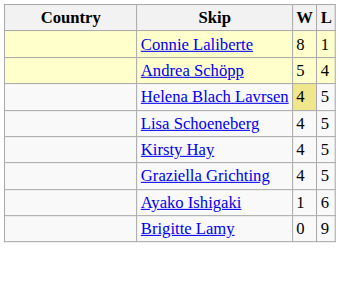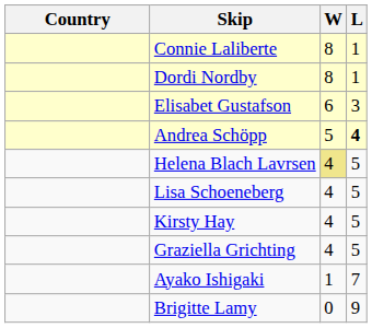 <table class="wikitable">
 <tr>
 <th bgcolor="#efefef" width="120">Country</th>
 <th bgcolor="#efefef">Skip</th>
 <th bgcolor="#efefef">W</th>
 <th bgcolor="#efefef">L</th>
 </tr>
 <tr bgcolor="#ffffcc">
 <td></td>
 <td><a href='#'>Connie Laliberte</a></td>
 <td>8</td>
 <td>1</td>
 </tr>
 <tr bgcolor="#ffffcc">
 <td></td>
+<td><a href='#'>Dordi Nordby</a></td>
+<td>8</td>
+<td>1</td>
+</tr>
+<tr bgcolor="#ffffcc">
+<td></td>
+<td><a href='#'>Elisabet Gustafson</a></td>
+<td>6</td>
+<td>3</td>
+</tr>
+<tr bgcolor="#ffffcc">
+<td></td>
 <td><a href='#'>Andrea Schöpp</a></td>
 <td>5</td>
-<td>4</td>
+<td><strong>4</strong></td>
 </tr>
 <tr>
 <td></td>
 <td><a href='#'>Helena Blach Lavrsen</a></td>
 <td style="background: khaki;">4</td>
 <td>5</td>
 </tr>
 <tr>
 <td></td>
 <td><a href='#'>Lisa Schoeneberg</a></td>
 <td>4</td>
 <td>5</td>
 </tr>
 <tr>
 <td></td>
 <td><a href='#'>Kirsty Hay</a></td>
 <td>4</td>
 <td>5</td>
 </tr>
 <tr>
 <td></td>
 <td><a href='#'>Graziella Grichting</a></td>
 <td>4</td>
 <td>5</td>
 </tr>
 <tr>
 <td></td>
 <td><a href='#'>Ayako Ishigaki</a></td>
 <td>1</td>
-<td>6</td>
+<td>7</td>
 </tr>
 <tr>
 <td></td>
 <td><a href='#'>Brigitte Lamy</a></td>
 <td>0</td>
 <td>9</td>
 </tr>
 </table>
